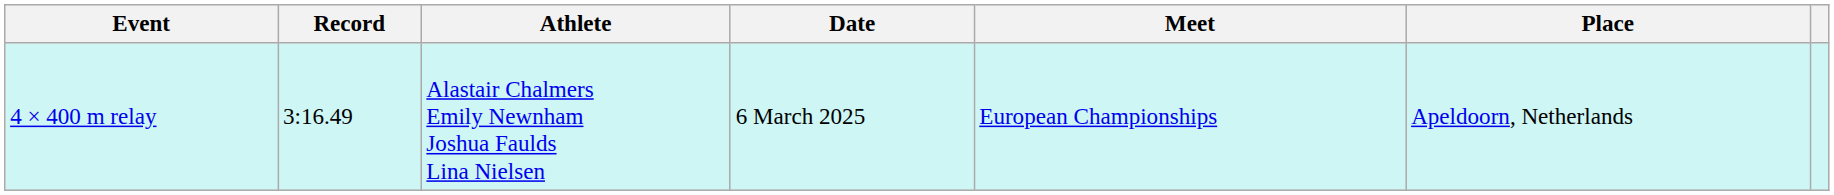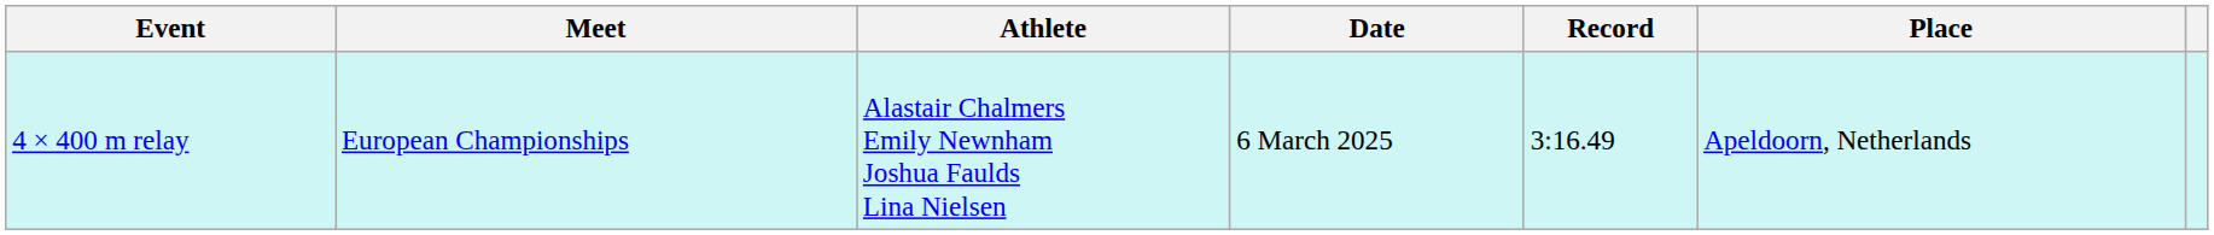 <table class="wikitable" style="font-size:95%; width: 95%;">
 <tr>
 <th>Event</th>
-<th>Record</th>
+<th>Meet</th>
 <th>Athlete</th>
 <th>Date</th>
-<th>Meet</th>
+<th>Record</th>
 <th>Place</th>
 <th></th>
 </tr>
 <tr bgcolor="#CEF6F5">
 <td><a href='#'>4 × 400 m relay</a></td>
-<td>3:16.49</td>
+<td><a href='#'>European Championships</a></td>
 <td><br><a href='#'>Alastair Chalmers</a><br><a href='#'>Emily Newnham</a><br><a href='#'>Joshua Faulds</a><br><a href='#'>Lina Nielsen</a></td>
 <td>6 March 2025</td>
-<td><a href='#'>European Championships</a></td>
+<td>3:16.49</td>
 <td><a href='#'>Apeldoorn</a>, Netherlands</td>
 <td></td>
 </tr>
 </table>
